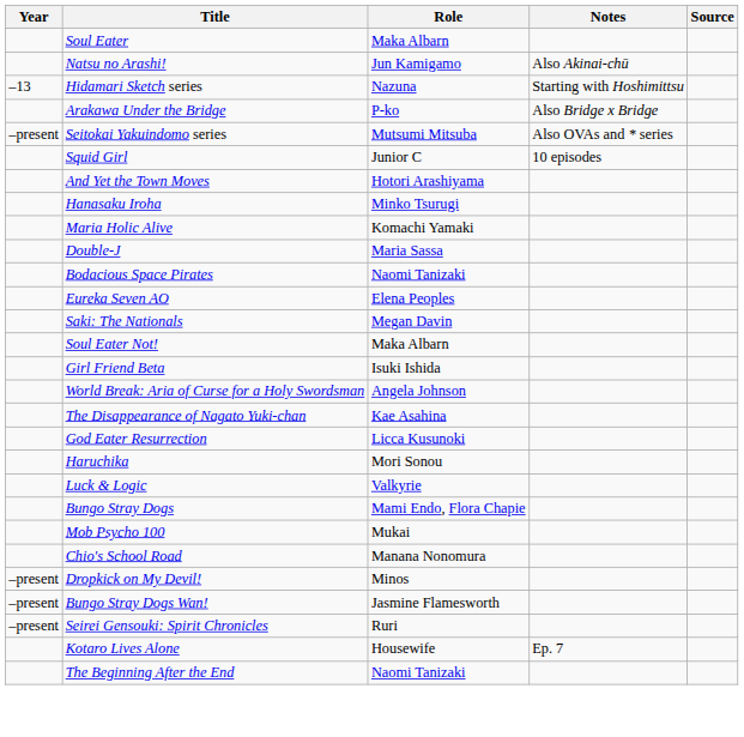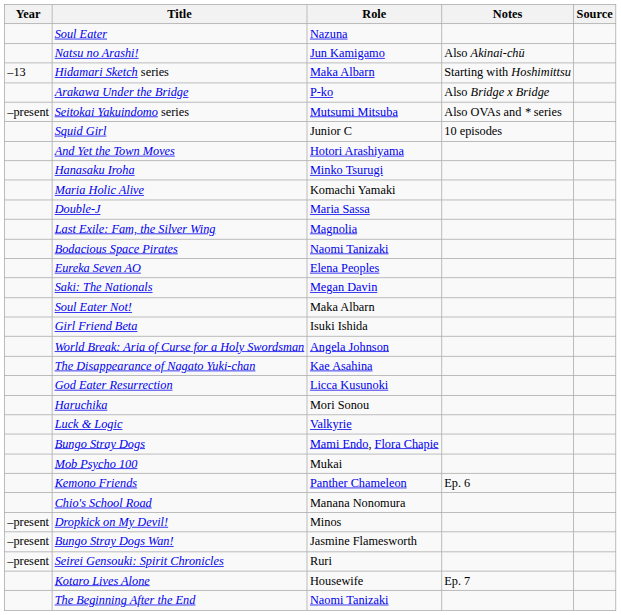 <table class="wikitable sortable plainrowheaders">
 <tr>
 <th>Year</th>
 <th>Title</th>
 <th>Role</th>
 <th class="unsortable">Notes</th>
 <th class="unsortable">Source</th>
 </tr>
 <tr>
 <td></td>
 <td><em><a href='#'>Soul Eater</a></em></td>
-<td><a href='#'>Maka Albarn</a></td>
+<td><a href='#'>Nazuna</a></td>
 <td></td>
 <td></td>
 </tr>
 <tr>
 <td></td>
 <td><em><a href='#'>Natsu no Arashi!</a></em></td>
 <td><a href='#'>Jun Kamigamo</a></td>
 <td>Also <em>Akinai-chū</em></td>
 <td></td>
 </tr>
 <tr>
 <td>–13</td>
 <td><em><a href='#'>Hidamari Sketch</a></em> series</td>
-<td><a href='#'>Nazuna</a></td>
+<td><a href='#'>Maka Albarn</a></td>
 <td>Starting with <em>Hoshimittsu</em></td>
 <td></td>
 </tr>
 <tr>
 <td></td>
 <td><em><a href='#'>Arakawa Under the Bridge</a></em></td>
 <td><a href='#'>P-ko</a></td>
 <td>Also <em>Bridge x Bridge</em></td>
 <td></td>
 </tr>
 <tr>
 <td>–present</td>
 <td><em><a href='#'>Seitokai Yakuindomo</a></em> series</td>
 <td><a href='#'>Mutsumi Mitsuba</a></td>
 <td>Also OVAs and <em>*</em> series</td>
 <td></td>
 </tr>
 <tr>
 <td></td>
 <td><em><a href='#'>Squid Girl</a></em></td>
 <td>Junior C</td>
 <td>10 episodes</td>
 <td></td>
 </tr>
 <tr>
 <td></td>
 <td><em><a href='#'>And Yet the Town Moves</a></em></td>
 <td><a href='#'>Hotori Arashiyama</a></td>
 <td></td>
 <td></td>
 </tr>
 <tr>
 <td></td>
 <td><em><a href='#'>Hanasaku Iroha</a></em></td>
 <td><a href='#'>Minko Tsurugi</a></td>
 <td></td>
 <td></td>
 </tr>
 <tr>
 <td></td>
 <td><em><a href='#'>Maria Holic Alive</a></em></td>
 <td>Komachi Yamaki</td>
 <td></td>
 <td></td>
 </tr>
 <tr>
 <td></td>
 <td><em><a href='#'>Double-J</a></em></td>
 <td><a href='#'>Maria Sassa</a></td>
+<td></td>
+<td></td>
+</tr>
+<tr>
+<td></td>
+<td><em><a href='#'>Last Exile: Fam, the Silver Wing</a></em></td>
+<td><a href='#'>Magnolia</a></td>
 <td></td>
 <td></td>
 </tr>
 <tr>
 <td></td>
 <td><em><a href='#'>Bodacious Space Pirates</a></em></td>
 <td><a href='#'>Naomi Tanizaki</a></td>
 <td></td>
 <td></td>
 </tr>
 <tr>
 <td></td>
 <td><em><a href='#'>Eureka Seven AO</a></em></td>
 <td><a href='#'>Elena Peoples</a></td>
 <td></td>
 <td></td>
 </tr>
 <tr>
 <td></td>
 <td><em><a href='#'>Saki: The Nationals</a></em></td>
 <td><a href='#'>Megan Davin</a></td>
 <td></td>
 <td></td>
 </tr>
 <tr>
 <td></td>
 <td><em><a href='#'>Soul Eater Not!</a></em></td>
 <td>Maka Albarn</td>
 <td></td>
 <td></td>
 </tr>
 <tr>
 <td></td>
 <td><em><a href='#'>Girl Friend Beta</a></em></td>
 <td>Isuki Ishida</td>
 <td></td>
 <td></td>
 </tr>
 <tr>
 <td></td>
 <td><em><a href='#'>World Break: Aria of Curse for a Holy Swordsman</a></em></td>
 <td><a href='#'>Angela Johnson</a></td>
 <td></td>
 <td></td>
 </tr>
 <tr>
 <td></td>
 <td><em><a href='#'>The Disappearance of Nagato Yuki-chan</a></em></td>
 <td><a href='#'>Kae Asahina</a></td>
 <td></td>
 <td></td>
 </tr>
 <tr>
 <td></td>
 <td><em><a href='#'>God Eater Resurrection</a></em></td>
 <td><a href='#'>Licca Kusunoki</a></td>
 <td></td>
 <td></td>
 </tr>
 <tr>
 <td></td>
 <td><em><a href='#'>Haruchika</a></em></td>
 <td>Mori Sonou</td>
 <td></td>
 <td></td>
 </tr>
 <tr>
 <td></td>
 <td><em><a href='#'>Luck & Logic</a></em></td>
 <td><a href='#'>Valkyrie</a></td>
 <td></td>
 <td></td>
 </tr>
 <tr>
 <td></td>
 <td><em><a href='#'>Bungo Stray Dogs</a></em></td>
 <td><a href='#'>Mami Endo</a>, <a href='#'>Flora Chapie</a></td>
 <td></td>
 <td></td>
 </tr>
 <tr>
 <td></td>
 <td><em><a href='#'>Mob Psycho 100</a></em></td>
 <td>Mukai</td>
 <td></td>
 <td></td>
 </tr>
 <tr>
 <td></td>
+<td><em><a href='#'>Kemono Friends</a></em></td>
+<td><a href='#'>Panther Chameleon</a></td>
+<td>Ep. 6</td>
+<td></td>
+</tr>
+<tr>
+<td></td>
 <td><em><a href='#'>Chio's School Road</a></em></td>
 <td>Manana Nonomura</td>
 <td></td>
 <td></td>
 </tr>
 <tr>
 <td>–present</td>
 <td><em><a href='#'>Dropkick on My Devil!</a></em></td>
 <td>Minos</td>
 <td></td>
 <td></td>
 </tr>
 <tr>
 <td>–present</td>
 <td><em><a href='#'>Bungo Stray Dogs Wan!</a></em></td>
 <td>Jasmine Flamesworth</td>
 <td></td>
 <td></td>
 </tr>
 <tr>
 <td>–present</td>
 <td><em><a href='#'>Seirei Gensouki: Spirit Chronicles</a></em></td>
 <td>Ruri</td>
 <td></td>
 <td></td>
 </tr>
 <tr>
 <td></td>
 <td><em><a href='#'>Kotaro Lives Alone</a></em></td>
 <td>Housewife</td>
 <td>Ep. 7</td>
 <td></td>
 </tr>
 <tr>
 <td></td>
 <td><em><a href='#'>The Beginning After the End</a></em></td>
 <td><a href='#'>Naomi Tanizaki</a></td>
 <td></td>
 <td></td>
 </tr>
 </table>
